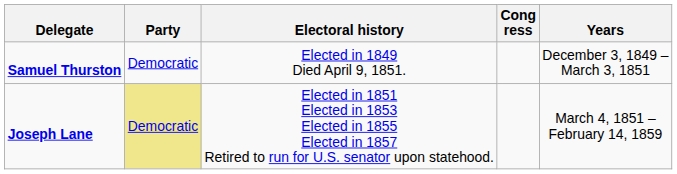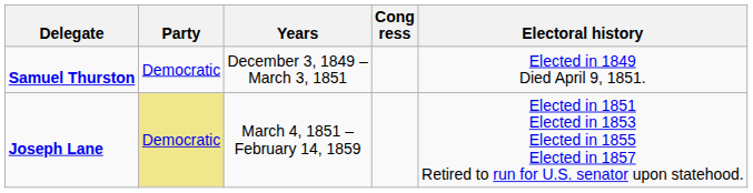 <table class=wikitable style="text-align:center">
 <tr valign=bottom>
 <th>Delegate<br></th>
 <th>Party</th>
+<th>Years</th>
+<th>Cong<br>ress</th>
 <th>Electoral history</th>
-<th>Cong<br>ress</th>
-<th>Years</th>
 </tr>
 <tr style="height:3em">
 <td align=left><br><strong><a href='#'>Samuel Thurston</a></strong><br></td>
 <td><a href='#'>Democratic</a></td>
+<td nowrap>December 3, 1849 –<br>March 3, 1851</td>
+<td></td>
 <td><a href='#'>Elected in 1849</a><br>Died April 9, 1851.</td>
-<td></td>
-<td nowrap>December 3, 1849 –<br>March 3, 1851</td>
 </tr>
 <tr style="height:3em">
 <td align=left><br><strong><a href='#'>Joseph Lane</a></strong><br></td>
 <td style="background: khaki;"><a href='#'>Democratic</a></td>
+<td nowrap>March 4, 1851 –<br>February 14, 1859</td>
+<td></td>
 <td><a href='#'>Elected in 1851</a><br><a href='#'>Elected in 1853</a><br><a href='#'>Elected in 1855</a><br><a href='#'>Elected in 1857</a><br>Retired to <a href='#'>run for U.S. senator</a> upon statehood.</td>
-<td></td>
-<td nowrap>March 4, 1851 –<br>February 14, 1859</td>
 </tr>
 </table>
